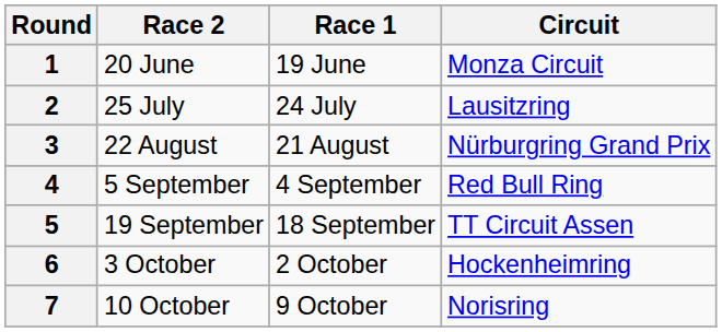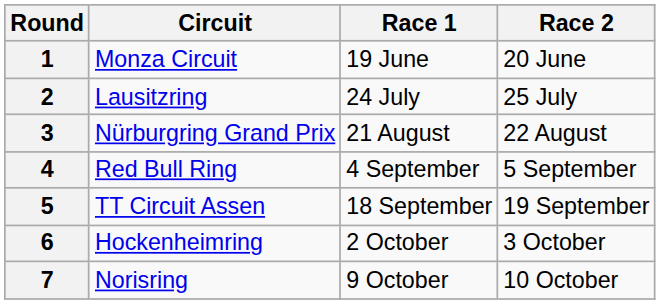 <table class="wikitable" style="font-size:85%">
 <tr>
 <th>Round</th>
+<th>Circuit</th>
+<th>Race 1</th>
 <th>Race 2</th>
-<th>Race 1</th>
-<th>Circuit</th>
 </tr>
 <tr>
 <th>1</th>
+<td> <a href='#'>Monza Circuit</a></td>
+<td>19 June</td>
 <td>20 June</td>
-<td>19 June</td>
-<td> <a href='#'>Monza Circuit</a></td>
 </tr>
 <tr>
 <th>2</th>
+<td> <a href='#'>Lausitzring</a></td>
+<td>24 July</td>
 <td>25 July</td>
-<td>24 July</td>
-<td> <a href='#'>Lausitzring</a></td>
 </tr>
 <tr>
 <th>3</th>
+<td> <a href='#'>Nürburgring Grand Prix</a></td>
+<td>21 August</td>
 <td>22 August</td>
-<td>21 August</td>
-<td> <a href='#'>Nürburgring Grand Prix</a></td>
 </tr>
 <tr>
 <th>4</th>
+<td> <a href='#'>Red Bull Ring</a></td>
+<td>4 September</td>
 <td>5 September</td>
-<td>4 September</td>
-<td> <a href='#'>Red Bull Ring</a></td>
 </tr>
 <tr>
 <th>5</th>
+<td> <a href='#'>TT Circuit Assen</a></td>
+<td>18 September</td>
 <td>19 September</td>
-<td>18 September</td>
-<td> <a href='#'>TT Circuit Assen</a></td>
 </tr>
 <tr>
 <th>6</th>
+<td> <a href='#'>Hockenheimring</a></td>
+<td>2 October</td>
 <td>3 October</td>
-<td>2 October</td>
-<td> <a href='#'>Hockenheimring</a></td>
 </tr>
 <tr>
 <th>7</th>
+<td> <a href='#'>Norisring</a></td>
+<td>9 October</td>
 <td>10 October</td>
-<td>9 October</td>
-<td> <a href='#'>Norisring</a></td>
 </tr>
 </table>
